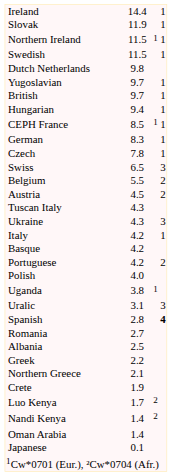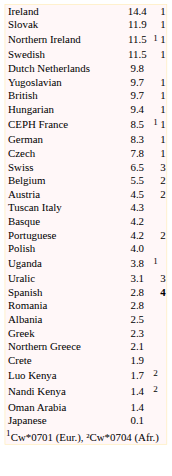 <table border="0" cellspacing="0" cellpadding="1" align="right"  style="text-align:center; margin-left: 2em;  border:1px #ffeebb solid; background:#fff7f8;">
 <tr>
 <td></td>
 <td align="left">Ireland</td>
 <td>14.4</td>
 <td></td>
 <td>1</td>
 </tr>
 <tr>
 <td></td>
 <td align="left">Slovak</td>
 <td>11.9</td>
 <td></td>
 <td>1</td>
 </tr>
 <tr>
 <td></td>
 <td align="left">Northern Ireland</td>
 <td>11.5</td>
 <td><sup>1</sup></td>
 <td>1</td>
 </tr>
 <tr>
 <td></td>
 <td align="left">Swedish</td>
 <td>11.5</td>
 <td></td>
 <td>1</td>
 </tr>
 <tr>
 <td></td>
 <td align="left">Dutch Netherlands</td>
 <td>9.8</td>
 </tr>
 <tr>
 <td></td>
 <td align="left">Yugoslavian</td>
 <td>9.7</td>
 <td></td>
 <td>1</td>
 </tr>
 <tr>
 <td></td>
 <td align="left">British</td>
 <td>9.7</td>
 <td></td>
 <td>1</td>
 </tr>
 <tr>
 <td></td>
 <td align="left">Hungarian</td>
 <td>9.4</td>
 <td></td>
 <td>1</td>
 </tr>
 <tr>
 <td></td>
 <td align="left">CEPH France</td>
 <td>8.5</td>
 <td><sup>1</sup></td>
 <td>1</td>
 </tr>
 <tr>
 <td></td>
 <td align="left">German</td>
 <td>8.3</td>
 <td></td>
 <td>1</td>
 </tr>
 <tr>
 <td></td>
 <td align="left">Czech</td>
 <td>7.8</td>
 <td></td>
 <td>1</td>
 </tr>
 <tr>
 <td></td>
 <td align="left">Swiss</td>
 <td>6.5</td>
 <td></td>
 <td>3</td>
 </tr>
 <tr>
 <td></td>
 <td align="left">Belgium</td>
 <td>5.5</td>
 <td></td>
 <td>2</td>
 </tr>
 <tr>
 <td></td>
 <td align="left">Austria</td>
 <td>4.5</td>
 <td></td>
 <td>2</td>
 </tr>
 <tr>
 <td></td>
 <td align="left">Tuscan Italy</td>
 <td>4.3</td>
 </tr>
 <tr>
 <td></td>
-<td align="left">Ukraine</td>
-<td>4.3</td>
-<td></td>
-<td>3</td>
-</tr>
-<tr>
-<td></td>
-<td align="left">Italy</td>
-<td>4.2</td>
-<td></td>
-<td>1</td>
-</tr>
-<tr>
-<td></td>
 <td align="left">Basque</td>
 <td>4.2</td>
 </tr>
 <tr>
 <td></td>
 <td align="left">Portuguese</td>
 <td>4.2</td>
 <td></td>
 <td>2</td>
 </tr>
 <tr>
 <td></td>
 <td align="left">Polish</td>
 <td>4.0</td>
 </tr>
 <tr>
 <td></td>
 <td align="left">Uganda</td>
 <td>3.8</td>
 <td><sup>1</sup></td>
 </tr>
 <tr>
 <td></td>
 <td align="left">Uralic</td>
 <td>3.1</td>
 <td></td>
 <td>3</td>
 </tr>
 <tr>
 <td></td>
 <td align="left">Spanish</td>
 <td>2.8</td>
 <td></td>
 <td><strong>4</strong></td>
 </tr>
 <tr>
 <td></td>
 <td align="left">Romania</td>
-<td>2.7</td>
+<td>2.8</td>
 </tr>
 <tr>
 <td></td>
 <td align="left">Albania</td>
 <td>2.5</td>
 </tr>
 <tr>
 <td></td>
 <td align="left">Greek</td>
-<td>2.2</td>
+<td>2.3</td>
 </tr>
 <tr>
 <td> </td>
 <td align="left">Northern Greece</td>
 <td>2.1</td>
 </tr>
 <tr>
 <td></td>
 <td align="left">Crete</td>
 <td>1.9</td>
 </tr>
 <tr>
 <td></td>
 <td align="left">Luo Kenya</td>
 <td>1.7</td>
 <td><sup>2</sup></td>
 </tr>
 <tr>
 <td></td>
 <td align="left">Nandi Kenya</td>
 <td>1.4</td>
 <td><sup>2</sup></td>
 </tr>
 <tr>
 <td></td>
 <td align="left">Oman Arabia</td>
 <td>1.4</td>
 <td></td>
 </tr>
 <tr>
 <td></td>
 <td align="left">Japanese</td>
 <td>0.1</td>
 <td></td>
 </tr>
 <tr>
 <td colspan = "4"><sup>1</sup>Cw*0701 (Eur.), ²Cw*0704 (Afr.)</td>
 </tr>
 </table>
